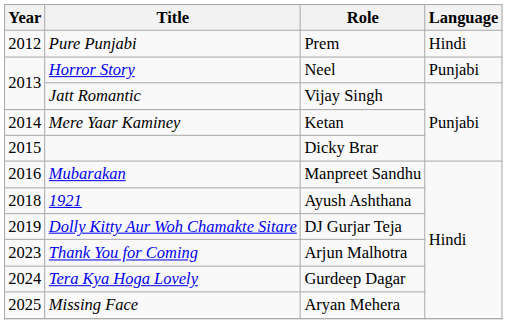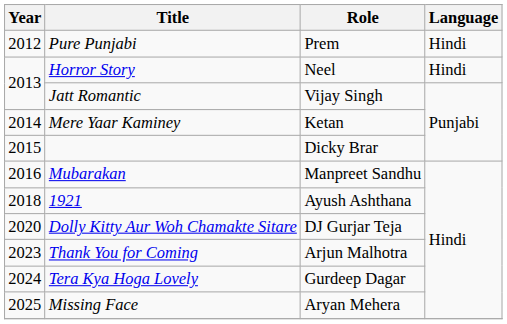 <table class="wikitable sortable">
 <tr>
 <th>Year</th>
 <th>Title</th>
 <th>Role</th>
 <th class="unsortable">Language</th>
 </tr>
 <tr>
 <td>2012</td>
 <td><em>Pure Punjabi</em></td>
 <td>Prem</td>
 <td>Hindi</td>
 </tr>
 <tr>
 <td rowspan="2">2013</td>
 <td><em><a href='#'>Horror Story</a></em></td>
 <td>Neel</td>
-<td>Punjabi</td>
+<td>Hindi</td>
 </tr>
 <tr>
 <td><em>Jatt Romantic</em></td>
 <td>Vijay Singh</td>
 <td rowspan="3">Punjabi</td>
 </tr>
 <tr>
 <td>2014</td>
 <td><em>Mere Yaar Kaminey</em></td>
 <td>Ketan</td>
 </tr>
 <tr>
 <td>2015</td>
 <td></td>
 <td>Dicky Brar</td>
 </tr>
 <tr>
 <td>2016</td>
 <td><em><a href='#'>Mubarakan</a></em></td>
 <td>Manpreet Sandhu</td>
 <td rowspan="6">Hindi</td>
 </tr>
 <tr>
 <td>2018</td>
 <td><em><a href='#'>1921</a></em></td>
 <td>Ayush Ashthana</td>
 </tr>
 <tr>
-<td>2019</td>
+<td>2020</td>
 <td><em><a href='#'>Dolly Kitty Aur Woh Chamakte Sitare</a></em></td>
 <td>DJ Gurjar Teja</td>
 </tr>
 <tr>
 <td>2023</td>
 <td><em><a href='#'>Thank You for Coming</a></em></td>
 <td>Arjun Malhotra</td>
 </tr>
 <tr>
 <td>2024</td>
 <td><em><a href='#'>Tera Kya Hoga Lovely</a></em></td>
 <td>Gurdeep Dagar</td>
 </tr>
 <tr>
 <td>2025</td>
 <td><em> Missing Face</td>
 <td>Aryan Mehera</td>
 </tr>
 <tr>
 </tr>
 </table>
